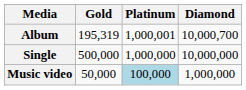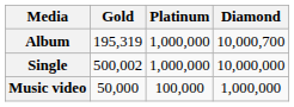 <table class="wikitable">
 <tr>
 <th style="text-align:center;">Media</th>
 <th style="text-align:center;">Gold</th>
 <th style="text-align:center;">Platinum</th>
 <th style="text-align:center;">Diamond</th>
 </tr>
 <tr>
 <th scope="row" style="text-align:center;">Album</th>
 <td style="text-align:center;">195,319</td>
-<td style="text-align:center;">1,000,001</td>
+<td style="text-align:center;">1,000,000</td>
 <td style="text-align:center;">10,000,700</td>
 </tr>
 <tr>
 <th scope="row" style="text-align:center;">Single</th>
-<td style="text-align:center;">500,000</td>
+<td style="text-align:center;">500,002</td>
 <td style="text-align:center;">1,000,000</td>
 <td style="text-align:center;">10,000,000</td>
 </tr>
 <tr>
 <th scope="row" style="text-align:center;">Music video</th>
 <td style="text-align:center;">50,000</td>
-<td style="background: lightblue; text-align:center;">100,000</td>
+<td style="text-align:center;">100,000</td>
 <td style="text-align:center;">1,000,000</td>
 </tr>
 </table>
